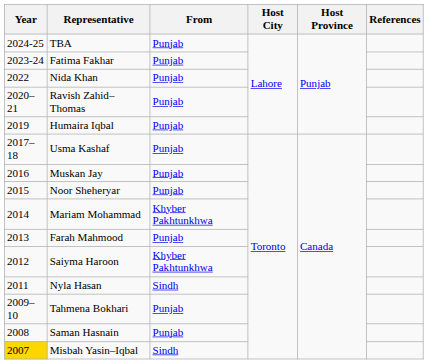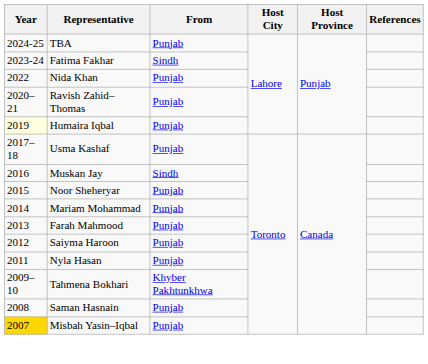 <table class="wikitable">
 <tr>
 <th>Year</th>
 <th>Representative</th>
 <th>From</th>
 <th>Host City</th>
 <th>Host Province</th>
 <th>References</th>
 </tr>
 <tr>
 <td>2024-25</td>
 <td>TBA</td>
 <td><a href='#'>Punjab</a></td>
 <td rowspan=5><a href='#'>Lahore</a></td>
 <td rowspan=5><a href='#'>Punjab</a></td>
 <td></td>
 </tr>
 <tr>
 <td>2023-24</td>
 <td>Fatima Fakhar</td>
-<td><a href='#'>Punjab</a></td>
+<td><a href='#'>Sindh</a></td>
 <td></td>
 </tr>
 <tr>
 <td>2022</td>
 <td>Nida Khan</td>
 <td><a href='#'>Punjab</a></td>
 <td></td>
 </tr>
 <tr>
 <td>2020–21</td>
 <td>Ravish Zahid–Thomas</td>
 <td><a href='#'>Punjab</a></td>
 <td></td>
 </tr>
 <tr>
-<td>2019</td>
+<td style="background: lightyellow;">2019</td>
 <td>Humaira Iqbal</td>
 <td><a href='#'>Punjab</a></td>
 <td></td>
 </tr>
 <tr>
 <td>2017–18</td>
 <td>Usma Kashaf</td>
 <td><a href='#'>Punjab</a></td>
 <td rowspan=10><a href='#'>Toronto</a></td>
 <td rowspan=10><a href='#'>Canada</a></td>
 <td></td>
 </tr>
 <tr>
 <td>2016</td>
 <td>Muskan Jay</td>
-<td><a href='#'>Punjab</a></td>
+<td><a href='#'>Sindh</a></td>
 <td></td>
 </tr>
 <tr>
 <td>2015</td>
 <td>Noor Sheheryar</td>
 <td><a href='#'>Punjab</a></td>
 <td></td>
 </tr>
 <tr>
 <td>2014</td>
 <td>Mariam Mohammad</td>
-<td><a href='#'>Khyber Pakhtunkhwa</a></td>
+<td><a href='#'>Punjab</a></td>
 <td></td>
 </tr>
 <tr>
 <td>2013</td>
 <td>Farah Mahmood</td>
 <td><a href='#'>Punjab</a></td>
 <td></td>
 </tr>
 <tr>
 <td>2012</td>
 <td>Saiyma Haroon</td>
-<td><a href='#'>Khyber Pakhtunkhwa</a></td>
+<td><a href='#'>Punjab</a></td>
 <td></td>
 </tr>
 <tr>
 <td>2011</td>
 <td>Nyla Hasan</td>
-<td><a href='#'>Sindh</a></td>
+<td><a href='#'>Punjab</a></td>
 <td></td>
 </tr>
 <tr>
 <td>2009–10</td>
 <td>Tahmena Bokhari</td>
-<td><a href='#'>Punjab</a></td>
+<td><a href='#'>Khyber Pakhtunkhwa</a></td>
 <td></td>
 </tr>
 <tr>
 <td>2008</td>
 <td>Saman Hasnain</td>
 <td><a href='#'>Punjab</a></td>
 <td></td>
 </tr>
 <tr>
 <td style="background: gold;">2007</td>
 <td>Misbah Yasin–Iqbal</td>
-<td><a href='#'>Sindh</a></td>
+<td><a href='#'>Punjab</a></td>
 <td></td>
 </tr>
 </table>
